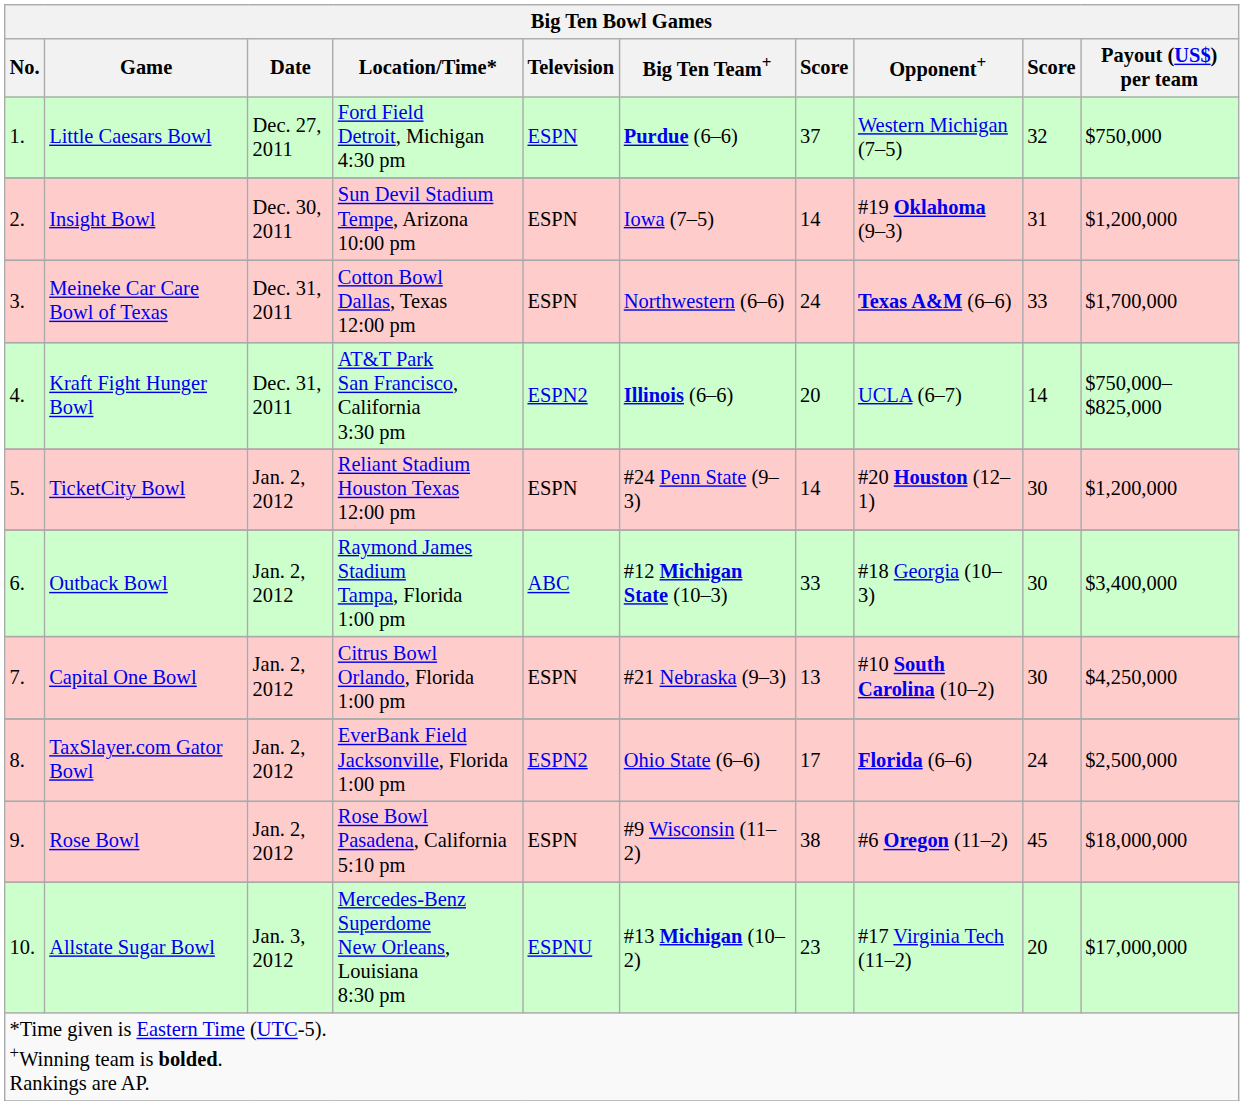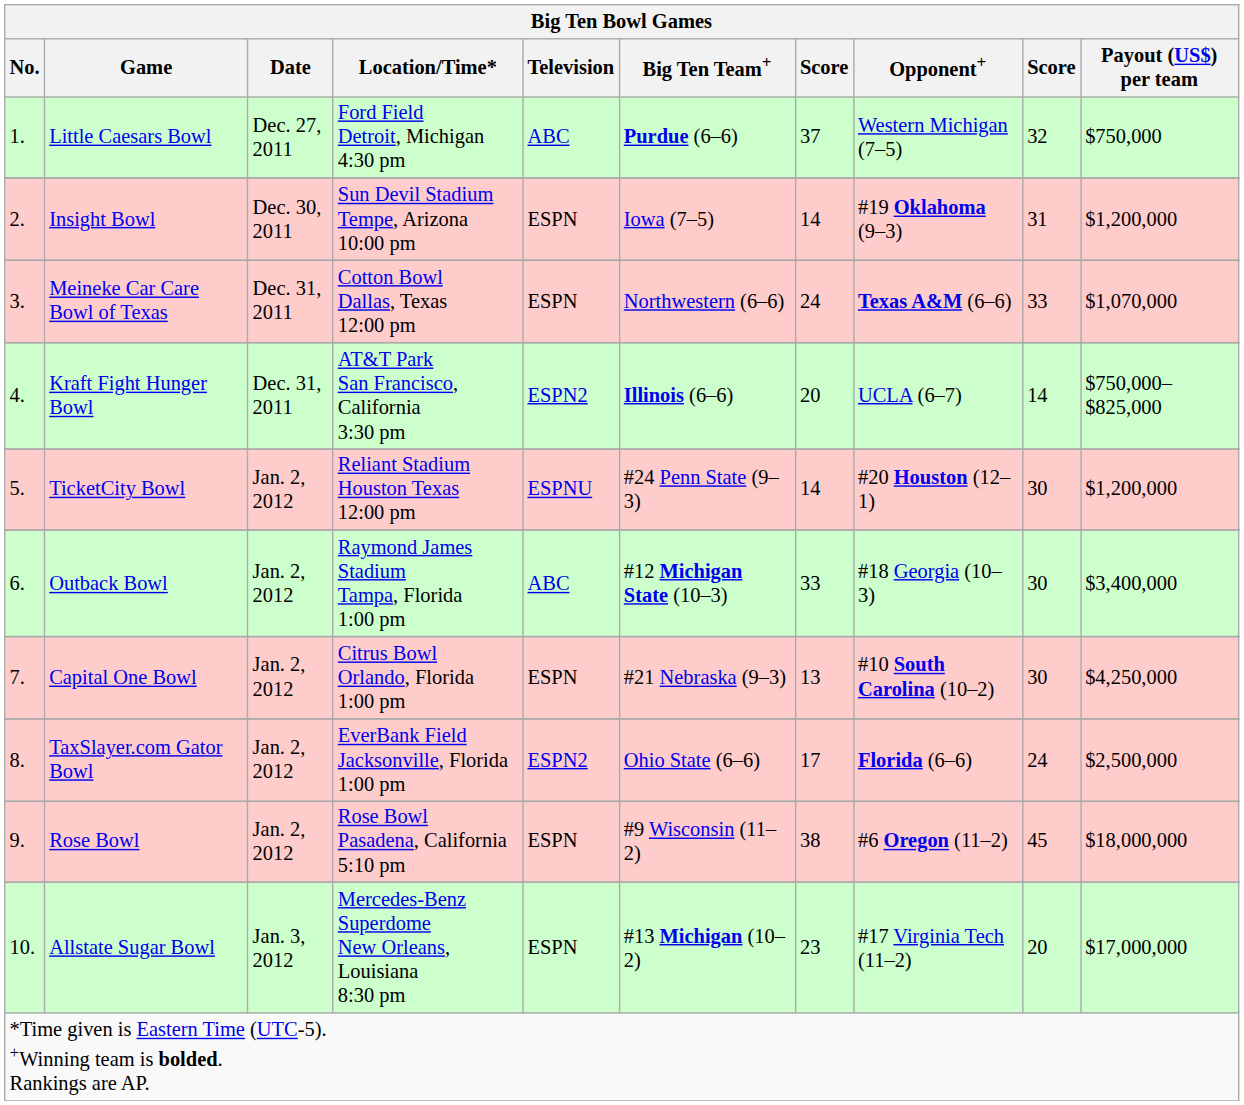 <table class="wikitable" style="font-size:90%;">
 <tr>
 <th colspan="10">Big Ten Bowl Games</th>
 </tr>
 <tr>
 <th>No.</th>
 <th>Game</th>
 <th>Date</th>
 <th>Location/Time*</th>
 <th>Television</th>
 <th>Big Ten Team<sup>+</sup></th>
 <th>Score</th>
 <th>Opponent<sup>+</sup></th>
 <th>Score</th>
 <th>Payout (<a href='#'>US$</a>) per team</th>
 </tr>
 <tr bgcolor=#ccffcc>
 <td>1.</td>
 <td><a href='#'>Little Caesars Bowl</a></td>
 <td>Dec. 27, 2011</td>
 <td><a href='#'>Ford Field</a><br><a href='#'>Detroit</a>, Michigan<br>4:30 pm</td>
-<td><a href='#'>ESPN</a></td>
+<td><a href='#'>ABC</a></td>
 <td><strong><a href='#'>Purdue</a></strong> (6–6)</td>
 <td>37</td>
 <td><a href='#'>Western Michigan</a> (7–5)</td>
 <td>32</td>
 <td>$750,000</td>
 </tr>
 <tr>
 </tr>
 <tr bgcolor=#ffcccc>
 <td>2.</td>
 <td><a href='#'>Insight Bowl</a></td>
 <td>Dec. 30, 2011</td>
 <td><a href='#'>Sun Devil Stadium</a><br><a href='#'>Tempe</a>, Arizona<br>10:00 pm</td>
 <td>ESPN</td>
 <td><a href='#'>Iowa</a> (7–5)</td>
 <td>14</td>
 <td>#19 <strong><a href='#'>Oklahoma</a></strong> (9–3)</td>
 <td>31</td>
 <td>$1,200,000</td>
 </tr>
 <tr>
 </tr>
 <tr bgcolor=#ffcccc>
 <td>3.</td>
 <td><a href='#'>Meineke Car Care Bowl of Texas</a></td>
 <td>Dec. 31, 2011</td>
 <td><a href='#'>Cotton Bowl</a><br><a href='#'>Dallas</a>, Texas<br>12:00 pm</td>
 <td>ESPN</td>
 <td><a href='#'>Northwestern</a> (6–6)</td>
 <td>24</td>
 <td><strong><a href='#'>Texas A&M</a></strong> (6–6)</td>
 <td>33</td>
-<td>$1,700,000</td>
+<td>$1,070,000</td>
 </tr>
 <tr>
 </tr>
 <tr bgcolor=#ccffcc>
 <td>4.</td>
 <td><a href='#'>Kraft Fight Hunger Bowl</a></td>
 <td>Dec. 31, 2011</td>
 <td><a href='#'>AT&T Park</a><br><a href='#'>San Francisco</a>, California<br>3:30 pm</td>
 <td><a href='#'>ESPN2</a></td>
 <td><strong><a href='#'>Illinois</a></strong> (6–6)</td>
 <td>20</td>
 <td><a href='#'>UCLA</a> (6–7)</td>
 <td>14</td>
 <td>$750,000–$825,000</td>
 </tr>
 <tr>
 </tr>
 <tr bgcolor=#ffcccc>
 <td>5.</td>
 <td><a href='#'>TicketCity Bowl</a></td>
 <td>Jan. 2, 2012</td>
 <td><a href='#'>Reliant Stadium</a><br><a href='#'>Houston Texas</a><br>12:00 pm</td>
-<td>ESPN</td>
+<td><a href='#'>ESPNU</a></td>
 <td>#24 <a href='#'>Penn State</a> (9–3)</td>
 <td>14</td>
 <td>#20 <strong><a href='#'>Houston</a></strong> (12–1)</td>
 <td>30</td>
 <td>$1,200,000</td>
 </tr>
 <tr>
 </tr>
 <tr bgcolor=#ccffcc>
 <td>6.</td>
 <td><a href='#'>Outback Bowl</a></td>
 <td>Jan. 2, 2012</td>
 <td><a href='#'>Raymond James Stadium</a><br><a href='#'>Tampa</a>, Florida<br>1:00 pm</td>
 <td><a href='#'>ABC</a></td>
 <td>#12 <strong><a href='#'>Michigan State</a></strong> (10–3)</td>
 <td>33</td>
 <td>#18 <a href='#'>Georgia</a> (10–3)</td>
 <td>30</td>
 <td>$3,400,000</td>
 </tr>
 <tr>
 </tr>
 <tr bgcolor=#ffcccc>
 <td>7.</td>
 <td><a href='#'>Capital One Bowl</a></td>
 <td>Jan. 2, 2012</td>
 <td><a href='#'>Citrus Bowl</a><br><a href='#'>Orlando</a>, Florida<br>1:00 pm</td>
 <td>ESPN</td>
 <td>#21 <a href='#'>Nebraska</a> (9–3)</td>
 <td>13</td>
 <td>#10 <strong><a href='#'>South Carolina</a></strong> (10–2)</td>
 <td>30</td>
 <td>$4,250,000</td>
 </tr>
 <tr>
 </tr>
 <tr bgcolor=#ffcccc>
 <td>8.</td>
 <td><a href='#'>TaxSlayer.com Gator Bowl</a></td>
 <td>Jan. 2, 2012</td>
 <td><a href='#'>EverBank Field</a><br><a href='#'>Jacksonville</a>, Florida<br>1:00 pm</td>
 <td><a href='#'>ESPN2</a></td>
 <td><a href='#'>Ohio State</a> (6–6)</td>
 <td>17</td>
 <td><strong><a href='#'>Florida</a></strong> (6–6)</td>
 <td>24</td>
 <td>$2,500,000</td>
 </tr>
 <tr>
 </tr>
 <tr bgcolor=#ffcccc>
 <td>9.</td>
 <td><a href='#'>Rose Bowl</a></td>
 <td>Jan. 2, 2012</td>
 <td><a href='#'>Rose Bowl</a><br><a href='#'>Pasadena</a>, California<br>5:10 pm</td>
 <td>ESPN</td>
 <td>#9 <a href='#'>Wisconsin</a> (11–2)</td>
 <td>38</td>
 <td>#6 <strong><a href='#'>Oregon</a></strong> (11–2)</td>
 <td>45</td>
 <td>$18,000,000</td>
 </tr>
 <tr>
 </tr>
 <tr bgcolor=#ccffcc>
 <td>10.</td>
 <td><a href='#'>Allstate Sugar Bowl</a></td>
 <td>Jan. 3, 2012</td>
 <td><a href='#'>Mercedes-Benz Superdome</a><br><a href='#'>New Orleans</a>, Louisiana<br>8:30 pm</td>
-<td><a href='#'>ESPNU</a></td>
+<td>ESPN</td>
 <td>#13 <strong><a href='#'>Michigan</a></strong> (10–2)</td>
 <td>23</td>
 <td>#17 <a href='#'>Virginia Tech</a> (11–2)</td>
 <td>20</td>
 <td>$17,000,000</td>
 </tr>
 <tr>
 <td colspan="10" align="left">*Time given is <a href='#'>Eastern Time</a> (<a href='#'>UTC</a>-5).<br><sup>+</sup>Winning team is <strong>bolded</strong>.<br>Rankings are AP.</td>
 </tr>
 </table>
